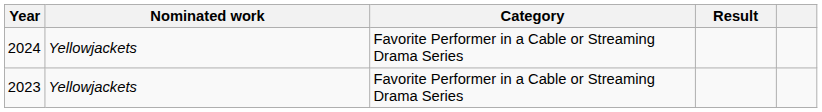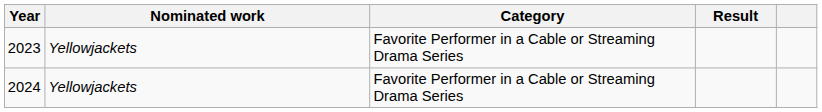 <table class="wikitable" style="width:100%;">
 <tr>
 <th style="width:5%;">Year</th>
 <th style="width:40%;">Nominated work</th>
 <th style="width:40%;">Category</th>
 <th style="width:10%;">Result</th>
 <th style="width:5%;"></th>
 </tr>
 <tr>
+<td>2023</td>
+<td><em>Yellowjackets</em></td>
+<td>Favorite Performer in a Cable or Streaming Drama Series</td>
+<td></td>
+<td style="text-align:center;"></td>
+</tr>
+<tr>
 <td>2024</td>
 <td><em>Yellowjackets</em></td>
 <td>Favorite Performer in a Cable or Streaming Drama Series</td>
 <td></td>
 <td style="text-align:center;"></td>
 </tr>
-<tr>
-<td>2023</td>
-<td><em>Yellowjackets</em></td>
-<td>Favorite Performer in a Cable or Streaming Drama Series</td>
-<td></td>
-<td style="text-align:center;"></td>
-</tr>
 </table>
